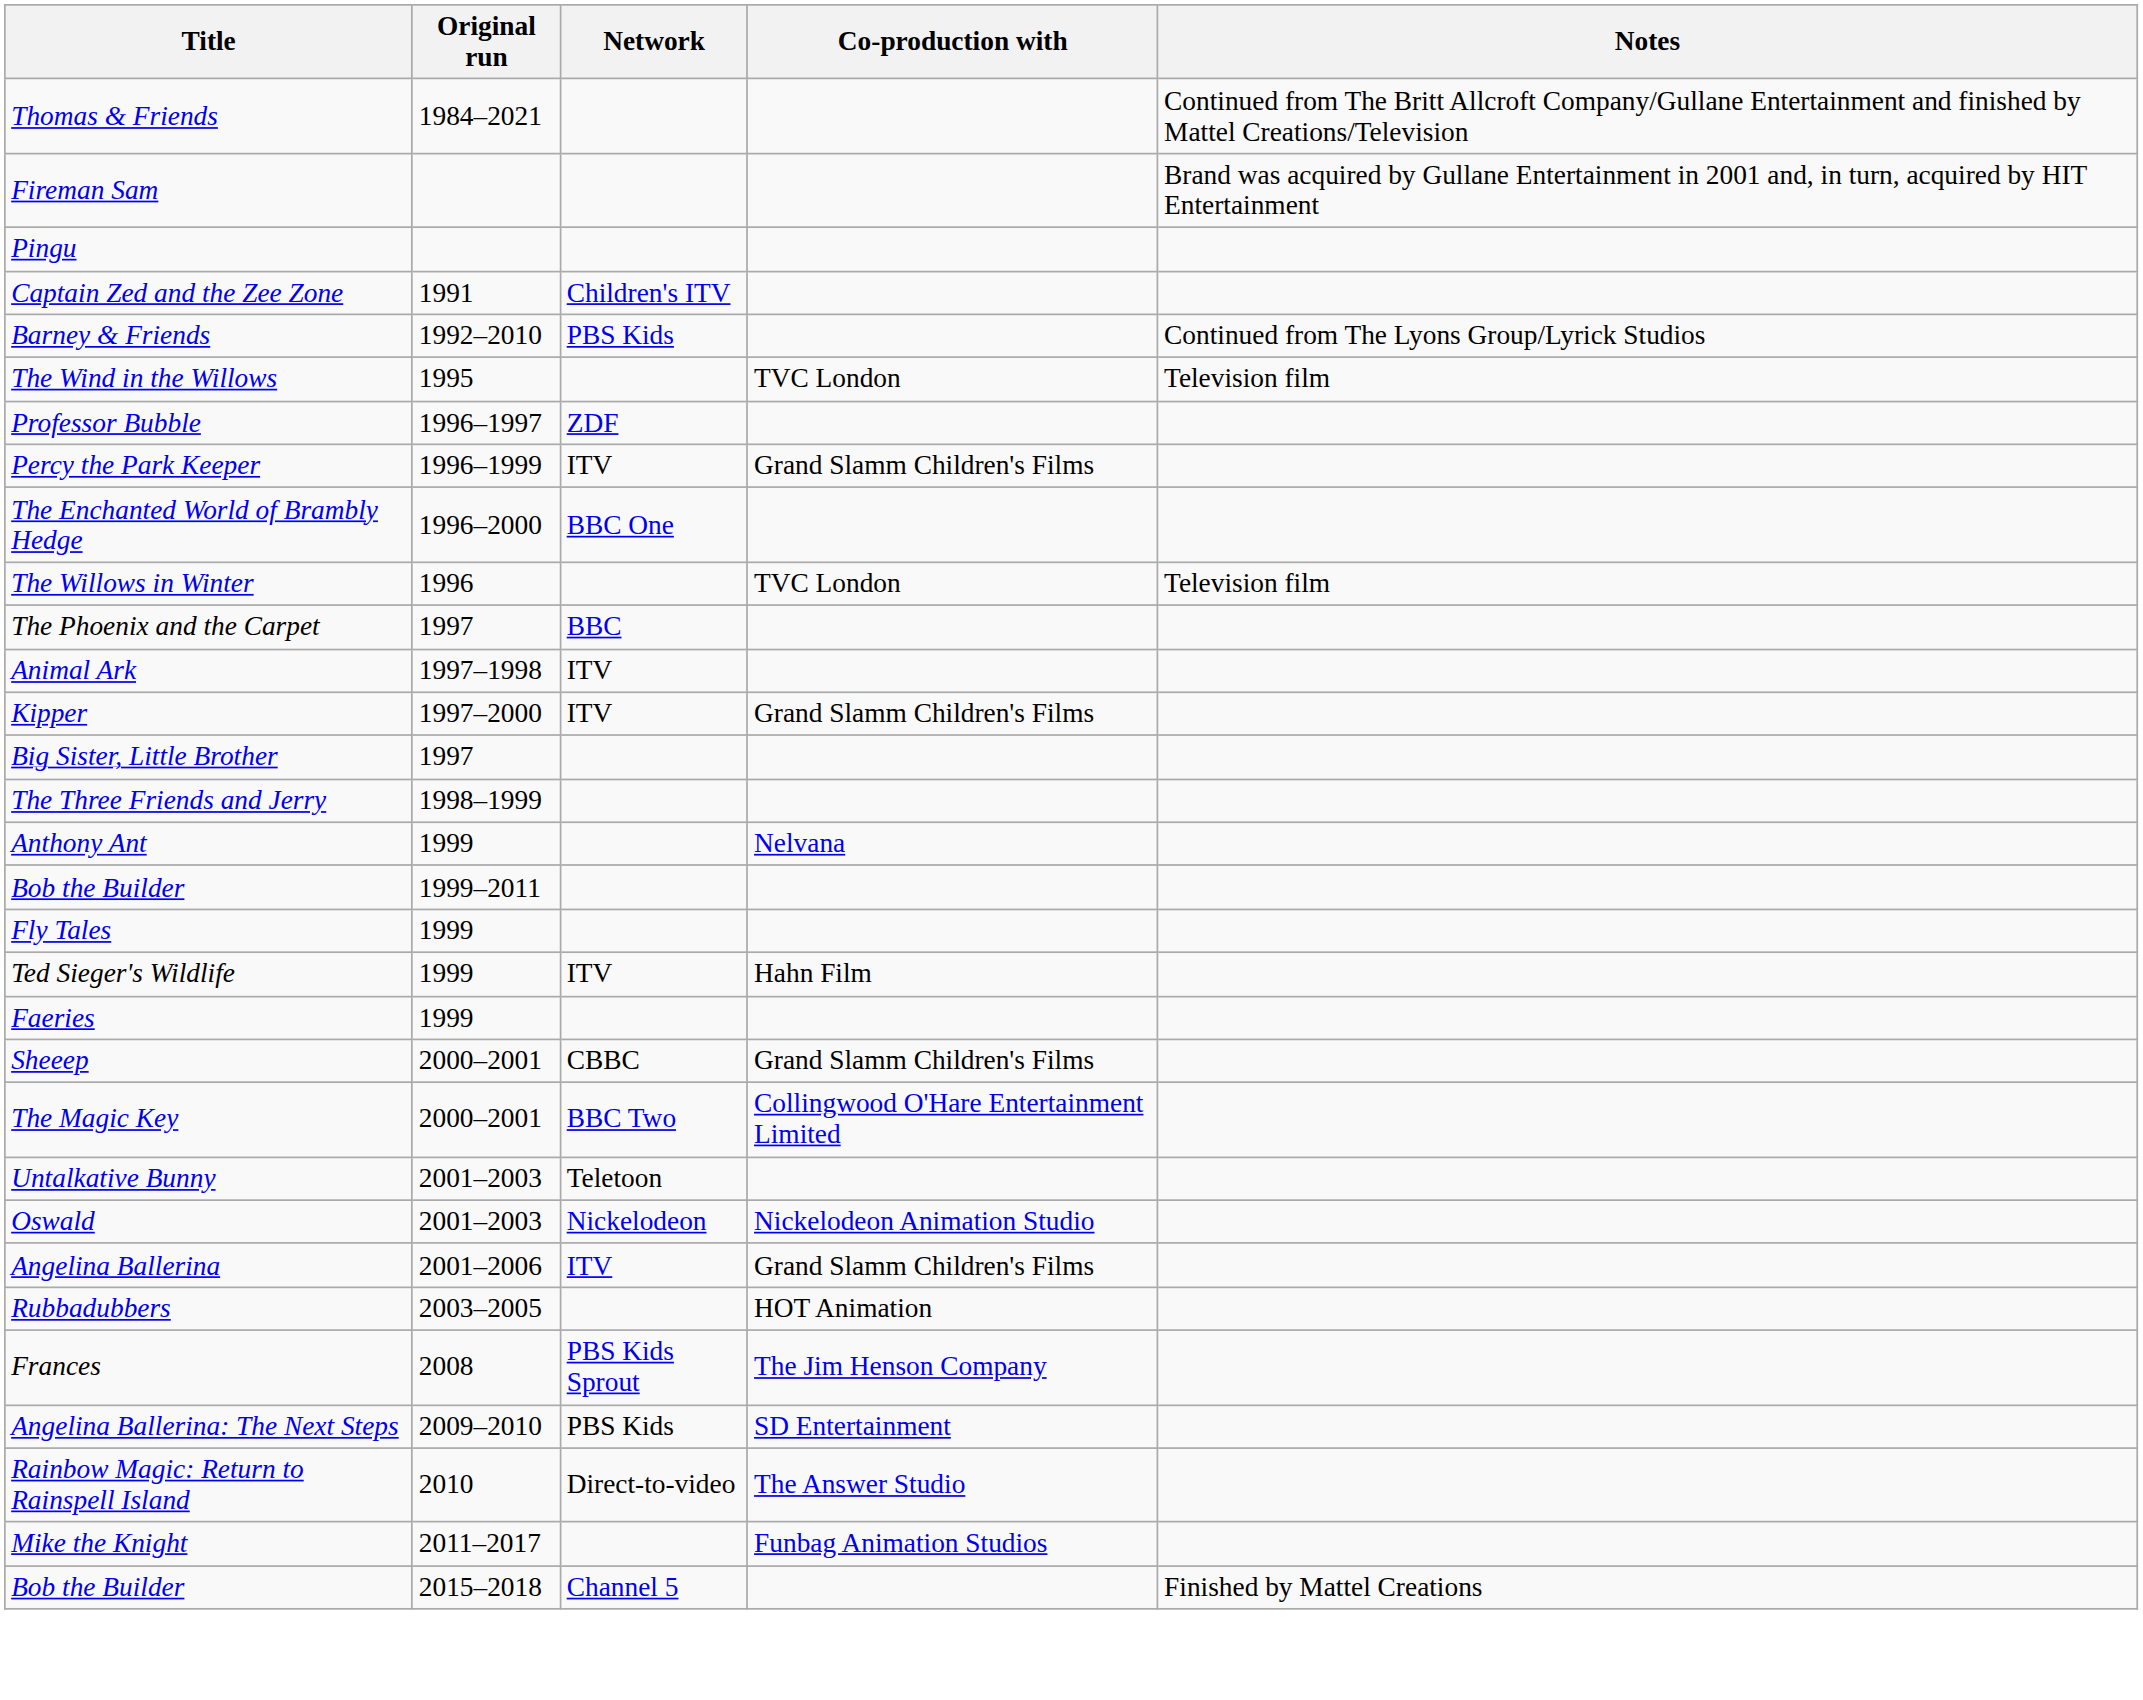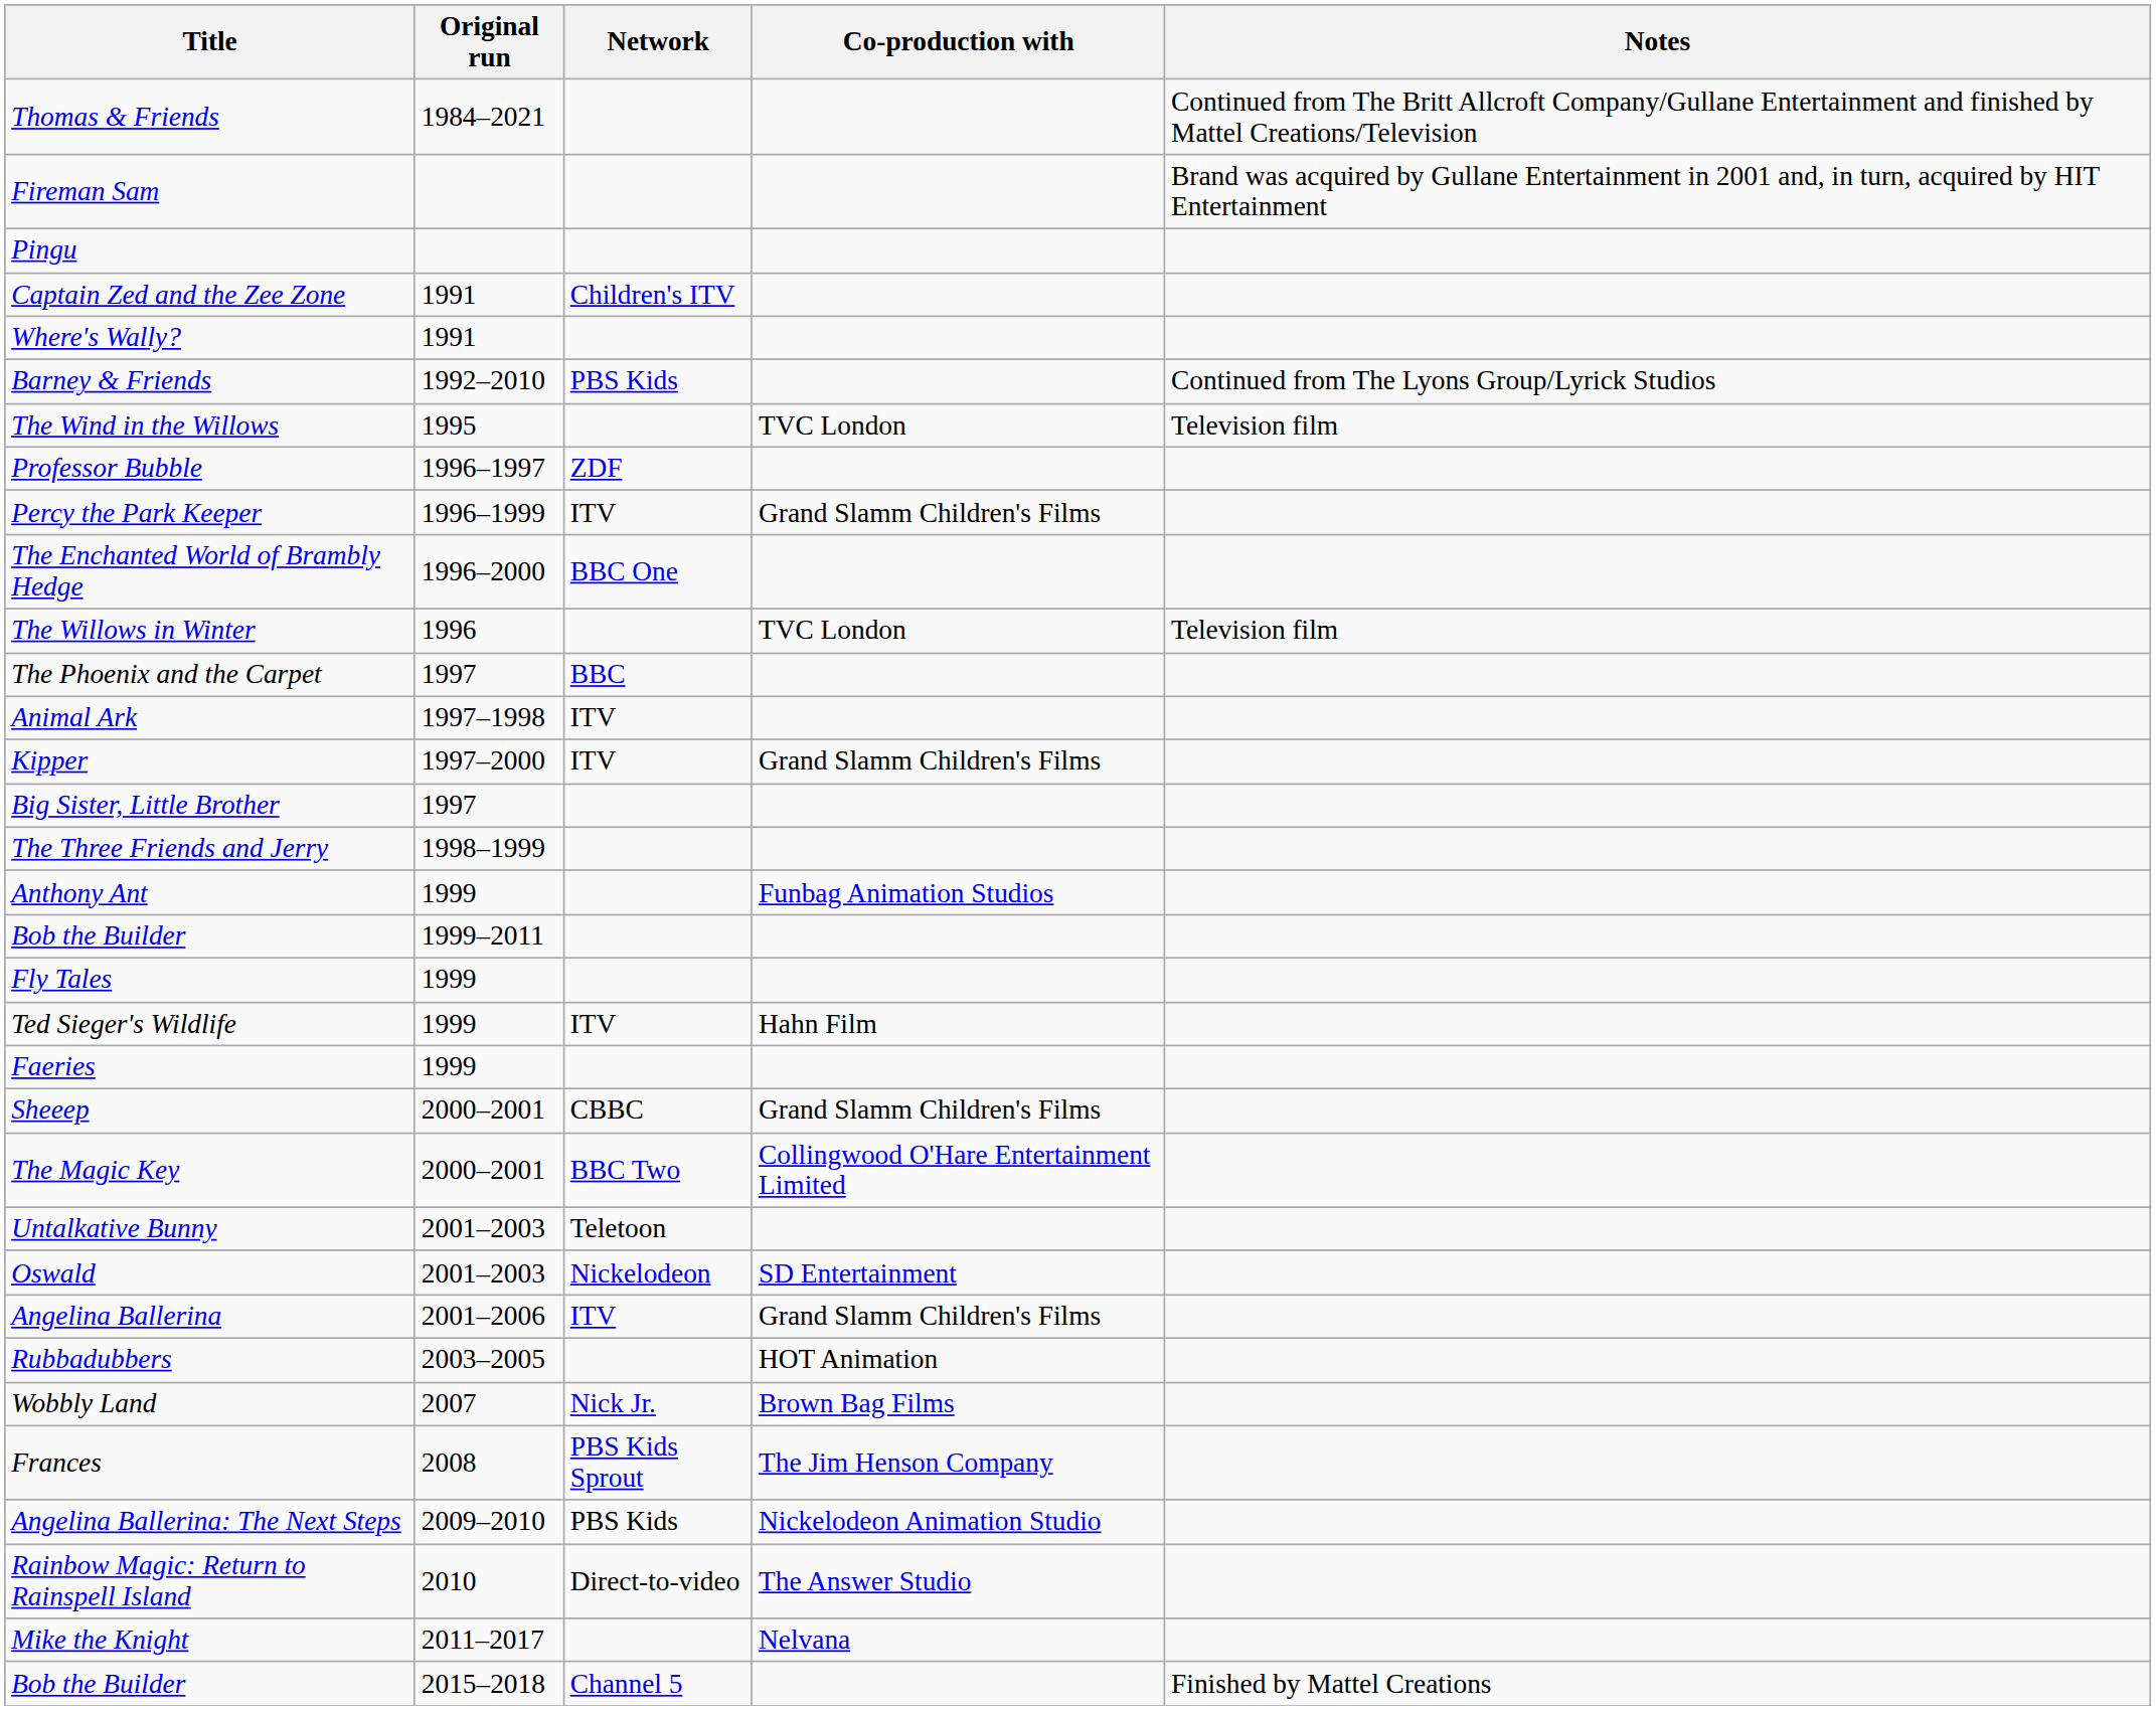 <table class="wikitable sortable">
 <tr>
 <th>Title</th>
 <th>Original run</th>
 <th>Network</th>
 <th>Co-production with</th>
 <th>Notes</th>
 </tr>
 <tr>
 <td><em><a href='#'>Thomas & Friends</a></em></td>
 <td>1984–2021</td>
 <td></td>
 <td></td>
 <td>Continued from The Britt Allcroft Company/Gullane Entertainment and finished by Mattel Creations/Television</td>
 </tr>
 <tr>
 <td><em><a href='#'>Fireman Sam</a></em></td>
 <td></td>
 <td></td>
 <td></td>
 <td>Brand was acquired by Gullane Entertainment in 2001 and, in turn, acquired by HIT Entertainment</td>
 </tr>
 <tr>
 <td><em><a href='#'>Pingu</a></em></td>
 <td></td>
 <td></td>
 <td></td>
 <td></td>
 </tr>
 <tr>
 <td><em><a href='#'>Captain Zed and the Zee Zone</a></em></td>
 <td>1991</td>
 <td><a href='#'>Children's ITV</a></td>
+<td></td>
+<td></td>
+</tr>
+<tr>
+<td><em><a href='#'>Where's Wally?</a></em></td>
+<td>1991</td>
+<td></td>
 <td></td>
 <td></td>
 </tr>
 <tr>
 <td><em><a href='#'>Barney & Friends</a></em></td>
 <td>1992–2010</td>
 <td><a href='#'>PBS Kids</a></td>
 <td></td>
 <td>Continued from The Lyons Group/Lyrick Studios</td>
 </tr>
 <tr>
 <td><em><a href='#'>The Wind in the Willows</a></em></td>
 <td>1995</td>
 <td></td>
 <td>TVC London</td>
 <td>Television film</td>
 </tr>
 <tr>
 <td><em><a href='#'>Professor Bubble</a></em></td>
 <td>1996–1997</td>
 <td><a href='#'>ZDF</a></td>
 <td></td>
 <td></td>
 </tr>
 <tr>
 <td><em><a href='#'>Percy the Park Keeper</a></em></td>
 <td>1996–1999</td>
 <td>ITV</td>
 <td>Grand Slamm Children's Films</td>
 <td></td>
 </tr>
 <tr>
 <td><em><a href='#'>The Enchanted World of Brambly Hedge</a></em></td>
 <td>1996–2000</td>
 <td><a href='#'>BBC One</a></td>
 <td></td>
 <td></td>
 </tr>
 <tr>
 <td><em><a href='#'>The Willows in Winter</a></em></td>
 <td>1996</td>
 <td></td>
 <td>TVC London</td>
 <td>Television film</td>
 </tr>
 <tr>
 <td><em>The Phoenix and the Carpet</em></td>
 <td>1997</td>
 <td><a href='#'>BBC</a></td>
 <td></td>
 <td></td>
 </tr>
 <tr>
 <td><em><a href='#'>Animal Ark</a></em></td>
 <td>1997–1998</td>
 <td>ITV</td>
 <td></td>
 <td></td>
 </tr>
 <tr>
 <td><em><a href='#'>Kipper</a></em></td>
 <td>1997–2000</td>
 <td>ITV</td>
 <td>Grand Slamm Children's Films</td>
 <td></td>
 </tr>
 <tr>
 <td><em><a href='#'>Big Sister, Little Brother</a></em></td>
 <td>1997</td>
 <td></td>
 <td></td>
 <td></td>
 </tr>
 <tr>
 <td><em><a href='#'>The Three Friends and Jerry</a></em></td>
 <td>1998–1999</td>
 <td></td>
 <td></td>
 <td></td>
 </tr>
 <tr>
 <td><em><a href='#'>Anthony Ant</a></em></td>
 <td>1999</td>
 <td></td>
-<td><a href='#'>Nelvana</a></td>
+<td><a href='#'>Funbag Animation Studios</a></td>
 <td></td>
 </tr>
 <tr>
 <td><em><a href='#'>Bob the Builder</a></em></td>
 <td>1999–2011</td>
 <td></td>
 <td> </td>
 <td></td>
 </tr>
 <tr>
 <td><em><a href='#'>Fly Tales</a></em></td>
 <td>1999</td>
 <td></td>
 <td></td>
 <td></td>
 </tr>
 <tr>
 <td><em>Ted Sieger's Wildlife</em></td>
 <td>1999</td>
 <td>ITV</td>
 <td>Hahn Film</td>
 <td></td>
 </tr>
 <tr>
 <td><em><a href='#'>Faeries</a></em></td>
 <td>1999</td>
 <td></td>
 <td></td>
 <td></td>
 </tr>
 <tr>
 <td><em><a href='#'>Sheeep</a></em></td>
 <td>2000–2001</td>
 <td>CBBC</td>
 <td>Grand Slamm Children's Films</td>
 <td></td>
 </tr>
 <tr>
 <td><em><a href='#'>The Magic Key</a></em></td>
 <td>2000–2001</td>
 <td><a href='#'>BBC Two</a></td>
 <td><a href='#'>Collingwood O'Hare Entertainment Limited</a></td>
 <td></td>
 </tr>
 <tr>
 <td><em><a href='#'>Untalkative Bunny</a></em></td>
 <td>2001–2003</td>
 <td>Teletoon</td>
 <td></td>
 <td></td>
 </tr>
 <tr>
 <td><em><a href='#'>Oswald</a></em></td>
 <td>2001–2003</td>
 <td><a href='#'>Nickelodeon</a></td>
-<td><a href='#'>Nickelodeon Animation Studio</a></td>
+<td><a href='#'>SD Entertainment</a></td>
 <td></td>
 </tr>
 <tr>
 <td><em><a href='#'>Angelina Ballerina</a></em></td>
 <td>2001–2006</td>
 <td><a href='#'>ITV</a></td>
 <td>Grand Slamm Children's Films</td>
 <td></td>
 </tr>
 <tr>
 <td><em><a href='#'>Rubbadubbers</a></em></td>
 <td>2003–2005</td>
 <td></td>
 <td>HOT Animation</td>
 <td></td>
 </tr>
 <tr>
+<td><em>Wobbly Land</em></td>
+<td>2007</td>
+<td><a href='#'>Nick Jr.</a></td>
+<td><a href='#'>Brown Bag Films</a></td>
+<td></td>
+</tr>
+<tr>
 <td><em>Frances</em></td>
 <td>2008</td>
 <td><a href='#'>PBS Kids Sprout</a></td>
 <td><a href='#'>The Jim Henson Company</a></td>
 <td></td>
 </tr>
 <tr>
 <td><em><a href='#'>Angelina Ballerina: The Next Steps</a></em></td>
 <td>2009–2010</td>
 <td>PBS Kids</td>
-<td><a href='#'>SD Entertainment</a></td>
+<td><a href='#'>Nickelodeon Animation Studio</a></td>
 <td></td>
 </tr>
 <tr>
 <td><em><a href='#'>Rainbow Magic: Return to Rainspell Island</a></em></td>
 <td>2010</td>
 <td>Direct-to-video</td>
 <td><a href='#'>The Answer Studio</a></td>
 <td></td>
 </tr>
 <tr>
 <td><em><a href='#'>Mike the Knight</a></em></td>
 <td>2011–2017</td>
 <td></td>
-<td><a href='#'>Funbag Animation Studios</a></td>
+<td><a href='#'>Nelvana</a></td>
 <td></td>
 </tr>
 <tr>
 <td><em><a href='#'>Bob the Builder</a></em></td>
 <td>2015–2018</td>
 <td><a href='#'>Channel 5</a></td>
 <td></td>
 <td>Finished by Mattel Creations</td>
 </tr>
 </table>
